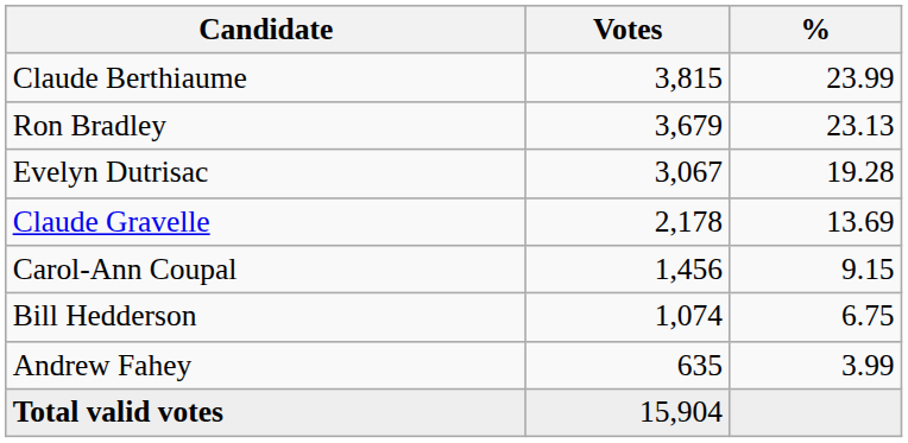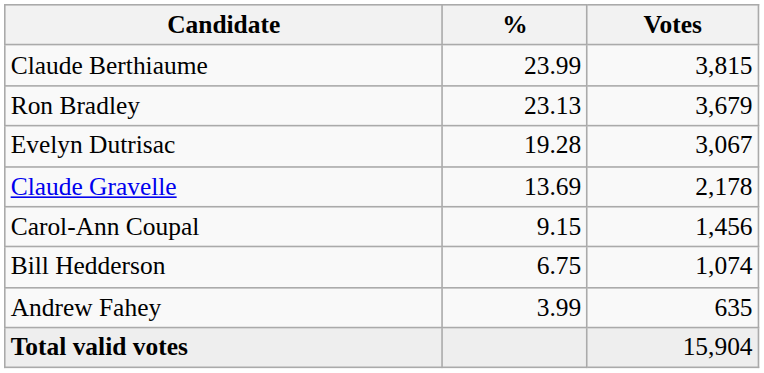 <table style="width:475px;" class="wikitable">
 <tr>
 <th align="center">Candidate</th>
+<th align="center">%</th>
 <th align="center">Votes</th>
-<th align="center">%</th>
 </tr>
 <tr>
 <td align="left">Claude Berthiaume</td>
+<td align="right">23.99</td>
 <td align="right">3,815</td>
-<td align="right">23.99</td>
 </tr>
 <tr>
 <td align="left">Ron Bradley</td>
+<td align="right">23.13</td>
 <td align="right">3,679</td>
-<td align="right">23.13</td>
 </tr>
 <tr>
 <td align="left">Evelyn Dutrisac</td>
+<td align="right">19.28</td>
 <td align="right">3,067</td>
-<td align="right">19.28</td>
 </tr>
 <tr>
 <td align="left"><a href='#'>Claude Gravelle</a></td>
+<td align="right">13.69</td>
 <td align="right">2,178</td>
-<td align="right">13.69</td>
 </tr>
 <tr>
 <td align="left">Carol-Ann Coupal</td>
+<td align="right">9.15</td>
 <td align="right">1,456</td>
-<td align="right">9.15</td>
 </tr>
 <tr>
 <td align="left">Bill Hedderson</td>
+<td align="right">6.75</td>
 <td align="right">1,074</td>
-<td align="right">6.75</td>
 </tr>
 <tr>
 <td align="left">Andrew Fahey</td>
+<td align="right">3.99</td>
 <td align="right">635</td>
-<td align="right">3.99</td>
 </tr>
 <tr bgcolor="#EEEEEE">
 <td align="left"><strong>Total valid votes</strong></td>
+<td align="right"></td>
 <td align="right">15,904</td>
-<td align="right"></td>
 </tr>
 </table>
